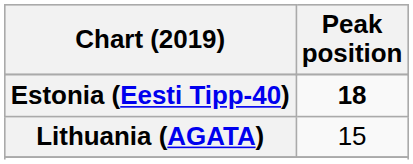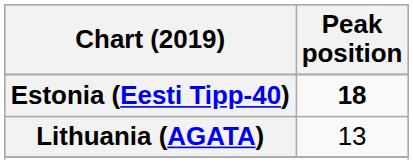 <table class="wikitable sortable plainrowheaders" style="text-align:center">
 <tr>
 <th scope="col">Chart (2019)</th>
 <th scope="col">Peak<br>position</th>
 </tr>
 <tr>
 </tr>
 <tr>
 <th scope="row">Estonia (<a href='#'>Eesti Tipp-40</a>)</th>
 <td><strong>18</strong></td>
 </tr>
 <tr>
 <th scope="row">Lithuania (<a href='#'>AGATA</a>)</th>
-<td>15</td>
+<td>13</td>
 </tr>
 <tr>
 </tr>
 <tr>
 </tr>
 </table>
